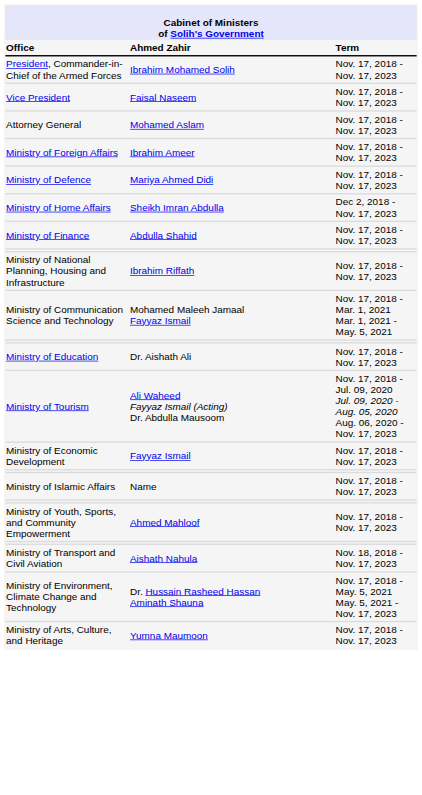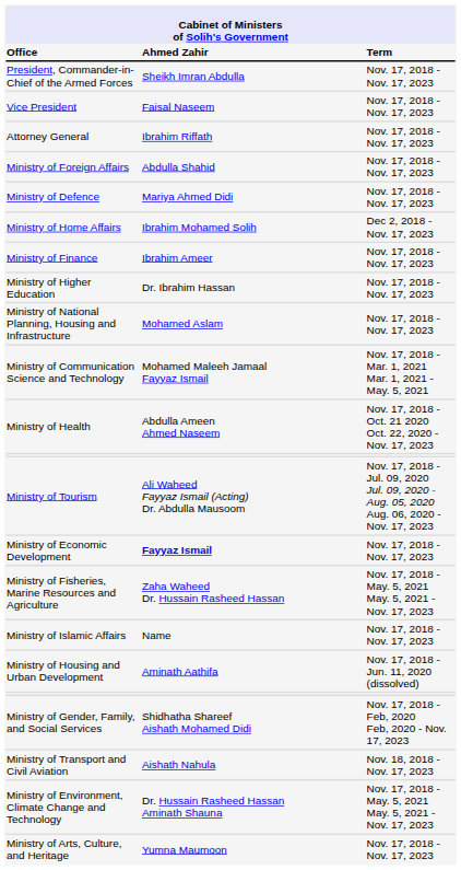 <table class="toccolours" style="float:auto; font-size:90%; width:600px; background:#f5f5f5;">
 <tr>
 <th style="background:lavender;" colspan="3"><div> </div><span>Cabinet of Ministers<br>of <a href='#'>Solih's Government</a></span></th>
 </tr>
 <tr style="font-weight:bold;">
 <td style="width:30%;">Office</td>
 <td>Ahmed Zahir</td>
 <td style="width:20%;">Term</td>
 </tr>
 <tr>
 <th style="background:#000;" colspan="3"></th>
 </tr>
 <tr>
 <td><a href='#'>President</a>, Commander-in-Chief of the Armed Forces</td>
-<td><a href='#'>Ibrahim Mohamed Solih</a></td>
+<td><a href='#'>Sheikh Imran Abdulla</a></td>
 <td>Nov. 17, 2018 - Nov. 17, 2023</td>
 </tr>
 <tr>
 <th style="background:#DCDCDC;" colspan="3"></th>
 </tr>
 <tr>
 <td><a href='#'>Vice President</a></td>
 <td><a href='#'>Faisal Naseem</a></td>
 <td>Nov. 17, 2018 - Nov. 17, 2023</td>
 </tr>
 <tr>
 <th style="background:#DCDCDC;" colspan="3"></th>
 </tr>
 <tr>
 <td>Attorney General</td>
-<td><a href='#'>Mohamed Aslam</a></td>
+<td><a href='#'>Ibrahim Riffath</a></td>
 <td>Nov. 17, 2018 - Nov. 17, 2023</td>
 </tr>
 <tr>
 <th style="background:#DCDCDC;" colspan="3"></th>
 </tr>
 <tr>
 <td><a href='#'>Ministry of Foreign Affairs</a></td>
-<td><a href='#'>Ibrahim Ameer</a></td>
+<td><a href='#'>Abdulla Shahid</a></td>
 <td>Nov. 17, 2018 - Nov. 17, 2023</td>
 </tr>
 <tr>
 <th style="background:#DCDCDC;" colspan="3"></th>
 </tr>
 <tr>
 <td><a href='#'>Ministry of Defence</a></td>
 <td><a href='#'>Mariya Ahmed Didi</a></td>
 <td>Nov. 17, 2018 - Nov. 17, 2023</td>
 </tr>
 <tr>
 <th style="background:#DCDCDC;" colspan="3"></th>
 </tr>
 <tr>
 <td><a href='#'>Ministry of Home Affairs</a></td>
-<td><a href='#'>Sheikh Imran Abdulla</a></td>
+<td><a href='#'>Ibrahim Mohamed Solih</a></td>
 <td>Dec 2, 2018 - Nov. 17, 2023</td>
 </tr>
 <tr>
 <th style="background:#DCDCDC;" colspan="3"></th>
 </tr>
 <tr>
 <td><a href='#'>Ministry of Finance</a></td>
-<td><a href='#'>Abdulla Shahid</a></td>
+<td><a href='#'>Ibrahim Ameer</a></td>
 <td>Nov. 17, 2018 - Nov. 17, 2023</td>
 </tr>
 <tr>
 <th style="background:#DCDCDC;" colspan="3"></th>
 </tr>
 <tr>
+<td>Ministry of Higher Education</td>
+<td>Dr. Ibrahim Hassan</td>
+<td>Nov. 17, 2018 - Nov. 17, 2023</td>
+</tr>
+<tr>
 <th style="background:#DCDCDC;" colspan="3"></th>
 </tr>
 <tr>
 <td>Ministry of National Planning, Housing and Infrastructure</td>
-<td><a href='#'>Ibrahim Riffath</a></td>
+<td><a href='#'>Mohamed Aslam</a></td>
 <td>Nov. 17, 2018 - Nov. 17, 2023</td>
 </tr>
 <tr>
 <th style="background:#DCDCDC;" colspan="3"></th>
 </tr>
 <tr>
 <td>Ministry of Communication Science and Technology</td>
 <td>Mohamed Maleeh Jamaal<br><a href='#'>Fayyaz Ismail</a></td>
 <td>Nov. 17, 2018 - Mar. 1, 2021<br>Mar. 1, 2021 - May. 5, 2021</td>
 </tr>
 <tr>
 <th style="background:#DCDCDC;" colspan="3"></th>
 </tr>
 <tr>
-<th style="background:#DCDCDC;" colspan="3"></th>
+<td>Ministry of Health</td>
+<td>Abdulla Ameen<br><a href='#'>Ahmed Naseem</a></td>
+<td>Nov. 17, 2018 - Oct. 21 2020<br>Oct. 22, 2020 - Nov. 17, 2023</td>
 </tr>
 <tr>
-<td><a href='#'>Ministry of Education</a></td>
-<td>Dr. Aishath Ali</td>
-<td>Nov. 17, 2018 - Nov. 17, 2023</td>
+<th style="background:#DCDCDC;" colspan="3"></th>
 </tr>
 <tr>
 <th style="background:#DCDCDC;" colspan="3"></th>
 </tr>
 <tr>
 <td><a href='#'>Ministry of Tourism</a></td>
 <td><a href='#'>Ali Waheed</a><br><em>Fayyaz Ismail (Acting)</em><br>Dr. Abdulla Mausoom</td>
 <td>Nov. 17, 2018 - Jul. 09, 2020<br><em>Jul. 09, 2020 - Aug. 05, 2020</em><br>Aug. 06, 2020 - Nov. 17, 2023</td>
 </tr>
 <tr>
 <th style="background:#DCDCDC;" colspan="3"></th>
 </tr>
 <tr>
 <td>Ministry of Economic Development</td>
-<td><a href='#'>Fayyaz Ismail</a></td>
+<td><strong><a href='#'>Fayyaz Ismail</a></strong></td>
 <td>Nov. 17, 2018 - Nov. 17, 2023</td>
 </tr>
 <tr>
 <th style="background:#DCDCDC;" colspan="3"></th>
+</tr>
+<tr>
+<td>Ministry of Fisheries, Marine Resources and Agriculture</td>
+<td><a href='#'>Zaha Waheed</a><br>Dr. <a href='#'>Hussain Rasheed Hassan</a></td>
+<td>Nov. 17, 2018 - May. 5, 2021<br>May. 5, 2021 - Nov. 17, 2023</td>
 </tr>
 <tr>
 <th style="background:#DCDCDC;" colspan="3"></th>
 </tr>
 <tr>
 <td>Ministry of Islamic Affairs</td>
 <td>Name</td>
 <td>Nov. 17, 2018 - Nov. 17, 2023</td>
 </tr>
 <tr>
 <th style="background:#DCDCDC;" colspan="3"></th>
 </tr>
 <tr>
+<td>Ministry of Housing and Urban Development</td>
+<td><a href='#'>Aminath Aathifa</a></td>
+<td>Nov. 17, 2018 - Jun. 11, 2020 (dissolved)</td>
+</tr>
+<tr>
 <th style="background:#DCDCDC;" colspan="3"></th>
 </tr>
 <tr>
-<td>Ministry of Youth, Sports, and Community Empowerment</td>
-<td><a href='#'>Ahmed Mahloof</a></td>
-<td>Nov. 17, 2018 - Nov. 17, 2023</td>
+<th style="background:#DCDCDC;" colspan="3"></th>
 </tr>
 <tr>
-<th style="background:#DCDCDC;" colspan="3"></th>
+<td>Ministry of Gender, Family, and Social Services</td>
+<td>Shidhatha Shareef<br><a href='#'>Aishath Mohamed Didi</a></td>
+<td>Nov. 17, 2018 - Feb, 2020<br>Feb, 2020 - Nov. 17, 2023</td>
 </tr>
 <tr>
 <th style="background:#DCDCDC;" colspan="3"></th>
 </tr>
 <tr>
 <td>Ministry of Transport and Civil Aviation</td>
 <td><a href='#'>Aishath Nahula</a></td>
 <td>Nov. 18, 2018 - Nov. 17, 2023</td>
 </tr>
 <tr>
 <th style="background:#DCDCDC;" colspan="3"></th>
 </tr>
 <tr>
 <td>Ministry of Environment, Climate Change and Technology</td>
 <td>Dr. <a href='#'>Hussain Rasheed Hassan</a><br><a href='#'>Aminath Shauna</a></td>
 <td>Nov. 17, 2018 - May. 5, 2021<br>May. 5, 2021 - Nov. 17, 2023</td>
 </tr>
 <tr>
 <th style="background:#DCDCDC;" colspan="3"></th>
 </tr>
 <tr>
 <td>Ministry of Arts, Culture, and Heritage</td>
 <td><a href='#'>Yumna Maumoon</a></td>
 <td>Nov. 17, 2018 - Nov. 17, 2023</td>
 </tr>
 <tr>
 </tr>
 </table>
